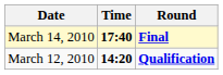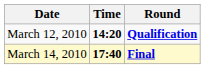 <table class="wikitable">
 <tr>
 <th>Date</th>
 <th>Time</th>
 <th>Round</th>
 </tr>
+<tr>
+<td>March 12, 2010</td>
+<td><strong>14:20</strong></td>
+<td><strong><a href='#'>Qualification</a></strong></td>
+</tr>
 <tr style=background:lemonchiffon>
 <td>March 14, 2010</td>
 <td><strong>17:40</strong></td>
 <td><strong><a href='#'>Final</a></strong></td>
 </tr>
-<tr>
-<td>March 12, 2010</td>
-<td><strong>14:20</strong></td>
-<td><strong><a href='#'>Qualification</a></strong></td>
-</tr>
 </table>
